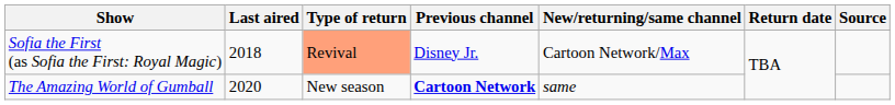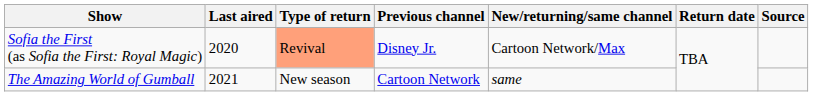 <table class="wikitable sortable">
 <tr>
 <th>Show</th>
 <th>Last aired</th>
 <th>Type of return</th>
 <th>Previous channel</th>
 <th>New/returning/same channel</th>
 <th>Return date</th>
 <th>Source</th>
 </tr>
 <tr>
 <td><em><a href='#'>Sofia the First</a></em><br>(as <em>Sofia the First: Royal Magic</em>)</td>
-<td>2018</td>
+<td>2020</td>
 <td style="background: lightsalmon;">Revival</td>
 <td><a href='#'>Disney Jr.</a></td>
 <td>Cartoon Network/<a href='#'>Max</a></td>
 <td rowspan="2">TBA</td>
 <td></td>
 </tr>
 <tr>
 <td><em><a href='#'>The Amazing World of Gumball</a></em></td>
-<td>2020</td>
+<td>2021</td>
 <td>New season</td>
-<td><strong><a href='#'>Cartoon Network</a></strong></td>
+<td><a href='#'>Cartoon Network</a></td>
 <td><em>same</em></td>
 <td></td>
 </tr>
 </table>
